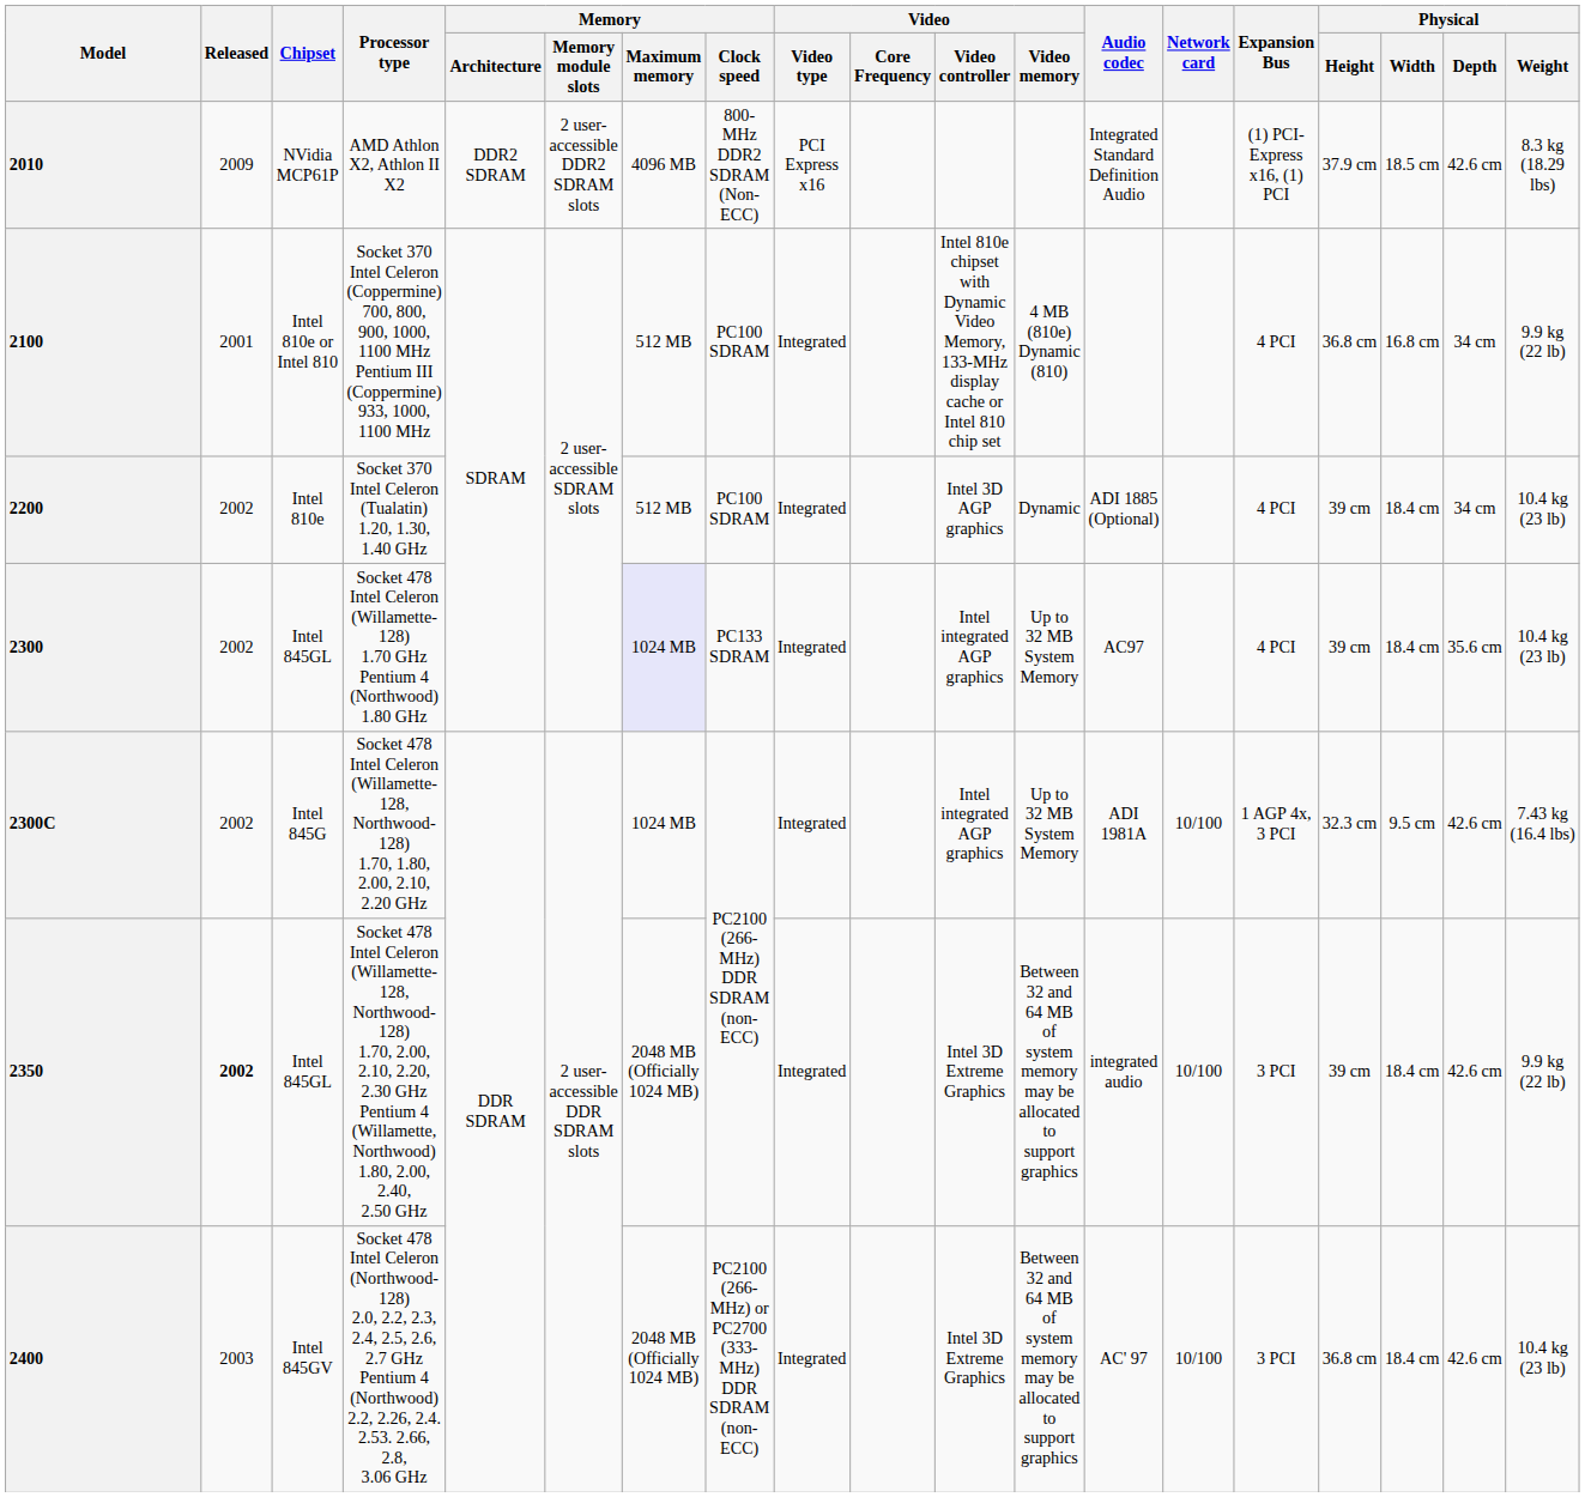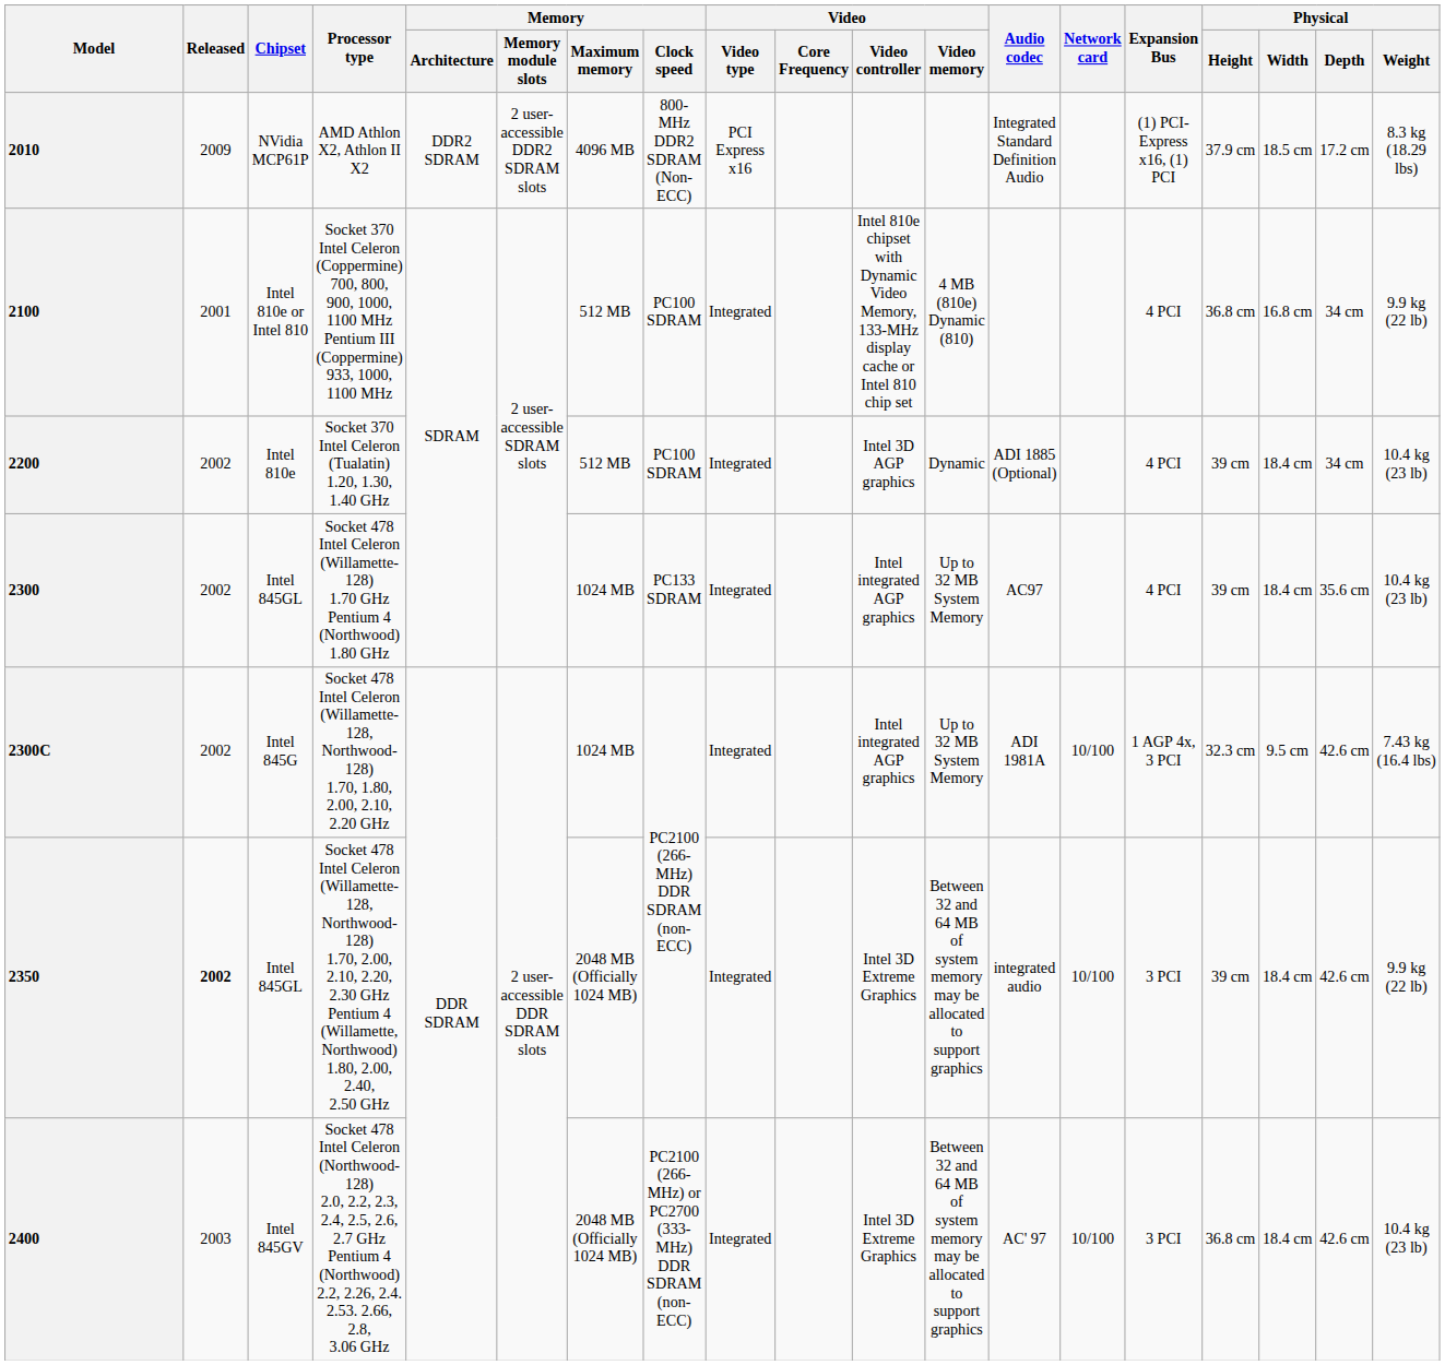 <table class ="wikitable" style="font-size: 85%; text-align: center; width: 100%;">
 <tr>
 <th rowspan=2 style="width:12em">Model</th>
 <th rowspan="2">Released</th>
 <th rowspan=2><a href='#'>Chipset</a></th>
 <th rowspan=2 style="text-align:center;">Processor type</th>
 <th colspan=4 style="text-align:center;">Memory</th>
 <th colspan=4 style="text-align:center;">Video</th>
 <th rowspan=2><a href='#'>Audio codec</a></th>
 <th rowspan=2><a href='#'>Network card</a></th>
 <th rowspan=2>Expansion Bus</th>
 <th colspan=4 style="text-align:center;">Physical</th>
 </tr>
 <tr>
 <th>Architecture</th>
 <th>Memory module slots</th>
 <th>Maximum memory</th>
 <th>Clock speed</th>
 <th>Video type</th>
 <th>Core Frequency</th>
 <th>Video controller</th>
 <th>Video memory</th>
 <th>Height</th>
 <th>Width</th>
 <th>Depth</th>
 <th>Weight</th>
 </tr>
 <tr>
 <th style="text-align:left;">2010</th>
 <td>2009</td>
 <td>NVidia MCP61P</td>
 <td>AMD Athlon X2, Athlon II X2</td>
 <td>DDR2 SDRAM</td>
 <td>2 user-accessible DDR2 SDRAM slots</td>
 <td>4096 MB</td>
 <td>800-MHz DDR2 SDRAM (Non-ECC)</td>
 <td>PCI Express x16</td>
 <td></td>
 <td></td>
 <td></td>
 <td>Integrated Standard Definition Audio</td>
 <td></td>
 <td>(1) PCI-Express x16, (1) PCI</td>
 <td>37.9 cm</td>
 <td>18.5 cm</td>
-<td>42.6 cm</td>
+<td>17.2 cm</td>
 <td>8.3 kg (18.29 lbs)</td>
 </tr>
 <tr>
 <th style="text-align:left;">2100</th>
 <td>2001</td>
 <td>Intel 810e or Intel 810</td>
 <td>Socket 370<br>Intel Celeron (Coppermine)<br>700, 800, 900, 1000, 1100 MHz<br>Pentium III (Coppermine)<br>933, 1000, 1100 MHz</td>
 <td rowspan="3">SDRAM</td>
 <td rowspan="3">2 user-accessible SDRAM slots</td>
 <td>512 MB</td>
 <td>PC100 SDRAM</td>
 <td>Integrated</td>
 <td></td>
 <td>Intel 810e chipset with Dynamic Video Memory, 133-MHz display cache or Intel 810 chip set</td>
 <td>4 MB (810e) Dynamic (810)</td>
 <td></td>
 <td></td>
 <td>4 PCI</td>
 <td>36.8 cm</td>
 <td>16.8 cm</td>
 <td>34 cm</td>
 <td>9.9 kg (22 lb)</td>
 </tr>
 <tr>
 <th style="text-align:left;">2200</th>
 <td>2002</td>
 <td>Intel 810e</td>
 <td>Socket 370<br>Intel Celeron (Tualatin)<br>1.20, 1.30, 1.40 GHz</td>
 <td>512 MB</td>
 <td>PC100 SDRAM</td>
 <td>Integrated</td>
 <td></td>
 <td>Intel 3D AGP graphics</td>
 <td>Dynamic</td>
 <td>ADI 1885 (Optional)</td>
 <td></td>
 <td>4 PCI</td>
 <td>39 cm</td>
 <td>18.4 cm</td>
 <td>34 cm</td>
 <td>10.4 kg (23 lb)</td>
 </tr>
 <tr>
 <th style="text-align:left;">2300</th>
 <td>2002</td>
 <td>Intel 845GL</td>
 <td>Socket 478<br>Intel Celeron (Willamette-128)<br>1.70 GHz<br>Pentium 4 (Northwood)<br>1.80 GHz</td>
-<td style="background: lavender;">1024 MB</td>
+<td>1024 MB</td>
 <td>PC133 SDRAM</td>
 <td>Integrated</td>
 <td></td>
 <td>Intel integrated AGP graphics</td>
 <td>Up to 32 MB System Memory</td>
 <td>AC97</td>
 <td></td>
 <td>4 PCI</td>
 <td>39 cm</td>
 <td>18.4 cm</td>
 <td>35.6 cm</td>
 <td>10.4 kg (23 lb)</td>
 </tr>
 <tr>
 <th style="text-align:left;">2300C</th>
 <td>2002</td>
 <td>Intel 845G</td>
 <td>Socket 478<br>Intel Celeron (Willamette-128, Northwood-128)<br>1.70, 1.80, 2.00, 2.10, 2.20 GHz</td>
 <td rowspan="3">DDR SDRAM</td>
 <td rowspan="3">2 user-accessible DDR SDRAM slots</td>
 <td>1024 MB</td>
 <td rowspan="2">PC2100 (266-MHz) DDR SDRAM<br>(non-ECC)</td>
 <td>Integrated</td>
 <td></td>
 <td>Intel integrated AGP graphics</td>
 <td>Up to 32 MB System Memory</td>
 <td>ADI 1981A</td>
 <td>10/100</td>
 <td>1 AGP 4x, 3 PCI</td>
 <td>32.3 cm</td>
 <td>9.5 cm</td>
 <td>42.6 cm</td>
 <td>7.43 kg (16.4 lbs)</td>
 </tr>
 <tr>
 <th style="text-align:left;">2350</th>
 <td><strong>2002</strong></td>
 <td>Intel 845GL</td>
 <td>Socket 478<br>Intel Celeron (Willamette-128, Northwood-128)<br>1.70, 2.00, 2.10, 2.20, 2.30 GHz<br>Pentium 4 (Willamette, Northwood)<br>1.80, 2.00, 2.40, 2.50 GHz</td>
 <td>2048 MB (Officially 1024 MB)</td>
 <td>Integrated</td>
 <td></td>
 <td>Intel 3D Extreme Graphics</td>
 <td>Between 32 and 64 MB of system memory may be allocated to support graphics</td>
 <td>integrated audio</td>
 <td>10/100</td>
 <td>3 PCI</td>
 <td>39 cm</td>
 <td>18.4 cm</td>
 <td>42.6 cm</td>
 <td>9.9 kg (22 lb)</td>
 </tr>
 <tr>
 <th style="text-align:left;">2400</th>
 <td>2003</td>
 <td>Intel 845GV</td>
 <td>Socket 478<br>Intel Celeron (Northwood-128)<br>2.0, 2.2, 2.3, 2.4, 2.5, 2.6, 2.7 GHz<br>Pentium 4 (Northwood)<br>2.2, 2.26, 2.4. 2.53. 2.66, 2.8, 3.06 GHz</td>
 <td>2048 MB (Officially 1024 MB)</td>
 <td>PC2100 (266-MHz) or PC2700 (333-MHz) DDR SDRAM (non-ECC)</td>
 <td>Integrated</td>
 <td></td>
 <td>Intel 3D Extreme Graphics</td>
 <td>Between 32 and 64 MB of system memory may be allocated to support graphics</td>
 <td>AC' 97</td>
 <td>10/100</td>
 <td>3 PCI</td>
 <td>36.8 cm</td>
 <td>18.4 cm</td>
 <td>42.6 cm</td>
 <td>10.4 kg (23 lb)</td>
 </tr>
 </table>
